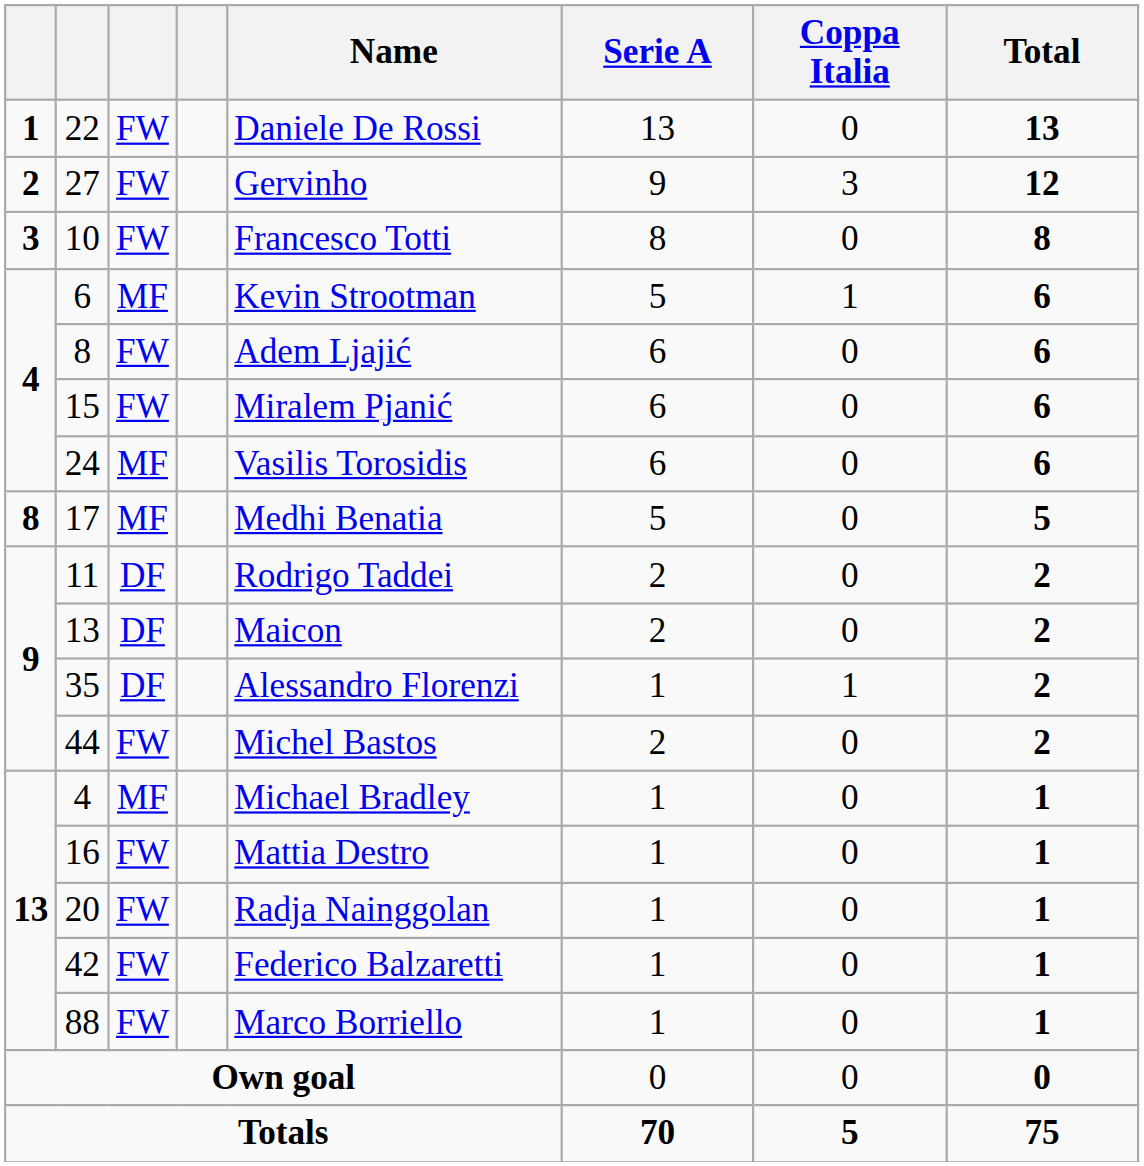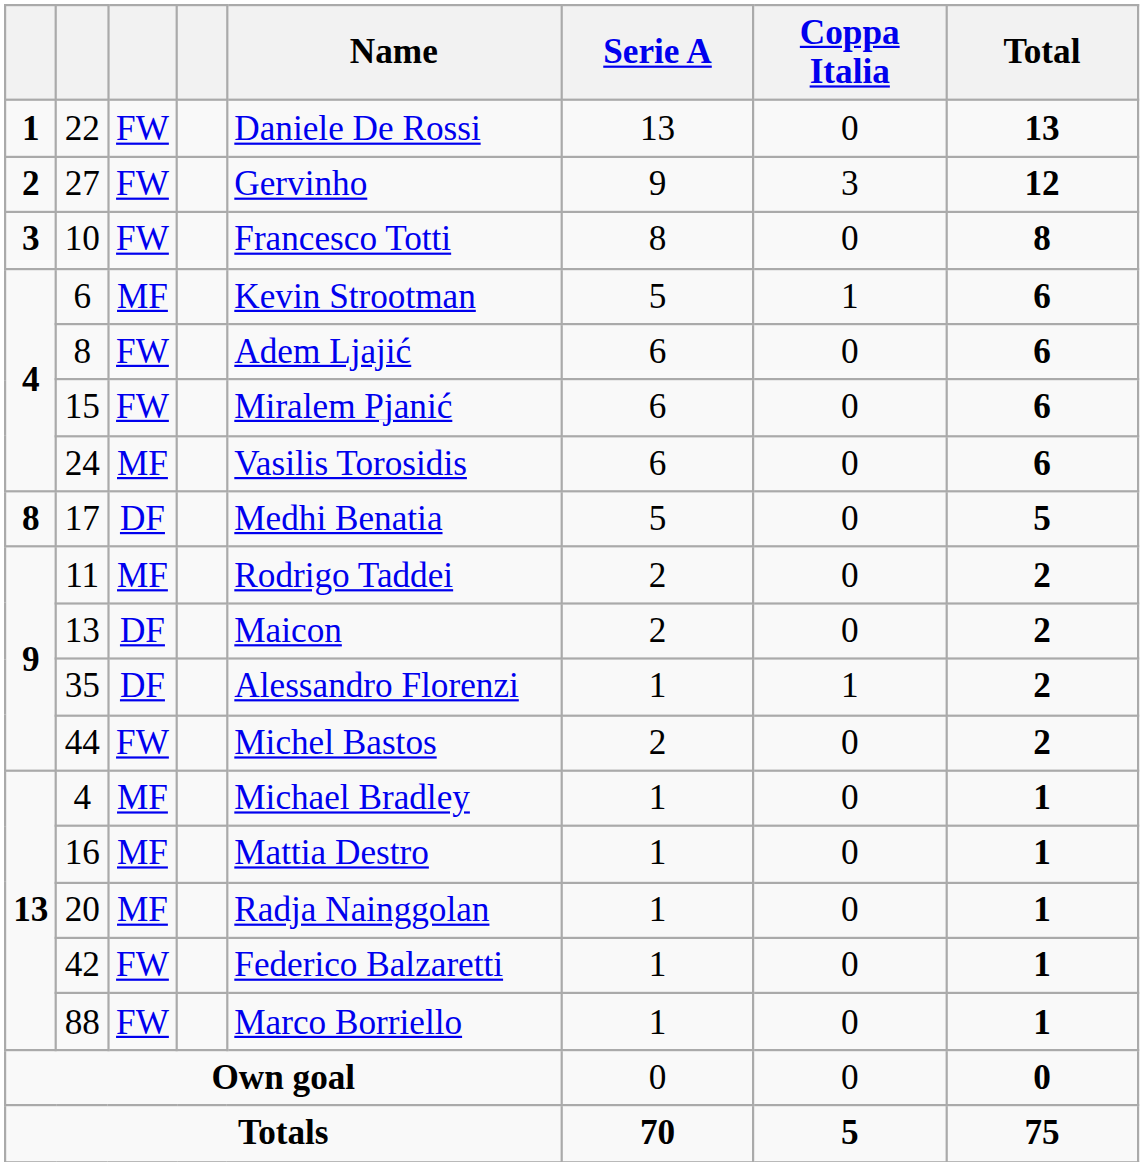 <table class="wikitable" style="text-align:center">
 <tr>
 <th width=15></th>
 <th width=15></th>
 <th width=15></th>
 <th width=15></th>
 <th width=145>Name</th>
 <th width=80><a href='#'>Serie A</a></th>
 <th width=80><a href='#'>Coppa Italia</a></th>
 <th width=80>Total</th>
 </tr>
 <tr>
 <td><strong>1</strong></td>
 <td>22</td>
 <td><a href='#'>FW</a></td>
 <td></td>
 <td align=left><a href='#'>Daniele De Rossi</a></td>
 <td>13</td>
 <td>0</td>
 <td><strong>13</strong></td>
 </tr>
 <tr>
 <td><strong>2</strong></td>
 <td>27</td>
 <td><a href='#'>FW</a></td>
 <td></td>
 <td align=left><a href='#'>Gervinho</a></td>
 <td>9</td>
 <td>3</td>
 <td><strong>12</strong></td>
 </tr>
 <tr>
 <td><strong>3</strong></td>
 <td>10</td>
 <td><a href='#'>FW</a></td>
 <td></td>
 <td align=left><a href='#'>Francesco Totti</a></td>
 <td>8</td>
 <td>0</td>
 <td><strong>8</strong></td>
 </tr>
 <tr>
 <td rowspan=4><strong>4</strong></td>
 <td>6</td>
 <td><a href='#'>MF</a></td>
 <td></td>
 <td align=left><a href='#'>Kevin Strootman</a></td>
 <td>5</td>
 <td>1</td>
 <td><strong>6</strong></td>
 </tr>
 <tr>
 <td>8</td>
 <td><a href='#'>FW</a></td>
 <td></td>
 <td align=left><a href='#'>Adem Ljajić</a></td>
 <td>6</td>
 <td>0</td>
 <td><strong>6</strong></td>
 </tr>
 <tr>
 <td>15</td>
 <td><a href='#'>FW</a></td>
 <td></td>
 <td align=left><a href='#'>Miralem Pjanić</a></td>
 <td>6</td>
 <td>0</td>
 <td><strong>6</strong></td>
 </tr>
 <tr>
 <td>24</td>
 <td><a href='#'>MF</a></td>
 <td></td>
 <td align=left><a href='#'>Vasilis Torosidis</a></td>
 <td>6</td>
 <td>0</td>
 <td><strong>6</strong></td>
 </tr>
 <tr>
 <td><strong>8</strong></td>
 <td>17</td>
-<td><a href='#'>MF</a></td>
+<td><a href='#'>DF</a></td>
 <td></td>
 <td align=left><a href='#'>Medhi Benatia</a></td>
 <td>5</td>
 <td>0</td>
 <td><strong>5</strong></td>
 </tr>
 <tr>
 <td rowspan=4><strong>9</strong></td>
 <td>11</td>
-<td><a href='#'>DF</a></td>
+<td><a href='#'>MF</a></td>
 <td></td>
 <td align=left><a href='#'>Rodrigo Taddei</a></td>
 <td>2</td>
 <td>0</td>
 <td><strong>2</strong></td>
 </tr>
 <tr>
 <td>13</td>
 <td><a href='#'>DF</a></td>
 <td></td>
 <td align=left><a href='#'>Maicon</a></td>
 <td>2</td>
 <td>0</td>
 <td><strong>2</strong></td>
 </tr>
 <tr>
 <td>35</td>
 <td><a href='#'>DF</a></td>
 <td></td>
 <td align=left><a href='#'>Alessandro Florenzi</a></td>
 <td>1</td>
 <td>1</td>
 <td><strong>2</strong></td>
 </tr>
 <tr>
 <td>44</td>
 <td><a href='#'>FW</a></td>
 <td></td>
 <td align=left><a href='#'>Michel Bastos</a></td>
 <td>2</td>
 <td>0</td>
 <td><strong>2</strong></td>
 </tr>
 <tr>
 <td rowspan=5><strong>13</strong></td>
 <td>4</td>
 <td><a href='#'>MF</a></td>
 <td></td>
 <td align=left><a href='#'>Michael Bradley</a></td>
 <td>1</td>
 <td>0</td>
 <td><strong>1</strong></td>
 </tr>
 <tr>
 <td>16</td>
-<td><a href='#'>FW</a></td>
+<td><a href='#'>MF</a></td>
 <td></td>
 <td align=left><a href='#'>Mattia Destro</a></td>
 <td>1</td>
 <td>0</td>
 <td><strong>1</strong></td>
 </tr>
 <tr>
 <td>20</td>
-<td><a href='#'>FW</a></td>
+<td><a href='#'>MF</a></td>
 <td></td>
 <td align=left><a href='#'>Radja Nainggolan</a></td>
 <td>1</td>
 <td>0</td>
 <td><strong>1</strong></td>
 </tr>
 <tr>
 <td>42</td>
 <td><a href='#'>FW</a></td>
 <td></td>
 <td align=left><a href='#'>Federico Balzaretti</a></td>
 <td>1</td>
 <td>0</td>
 <td><strong>1</strong></td>
 </tr>
 <tr>
 <td>88</td>
 <td><a href='#'>FW</a></td>
 <td></td>
 <td align=left><a href='#'>Marco Borriello</a></td>
 <td>1</td>
 <td>0</td>
 <td><strong>1</strong></td>
 </tr>
 <tr>
 <td colspan=5><strong>Own goal</strong></td>
 <td>0</td>
 <td>0</td>
 <td><strong>0</strong></td>
 </tr>
 <tr>
 <td colspan=5><strong>Totals</strong></td>
 <td><strong>70</strong></td>
 <td><strong>5</strong></td>
 <td><strong>75</strong></td>
 </tr>
 </table>
